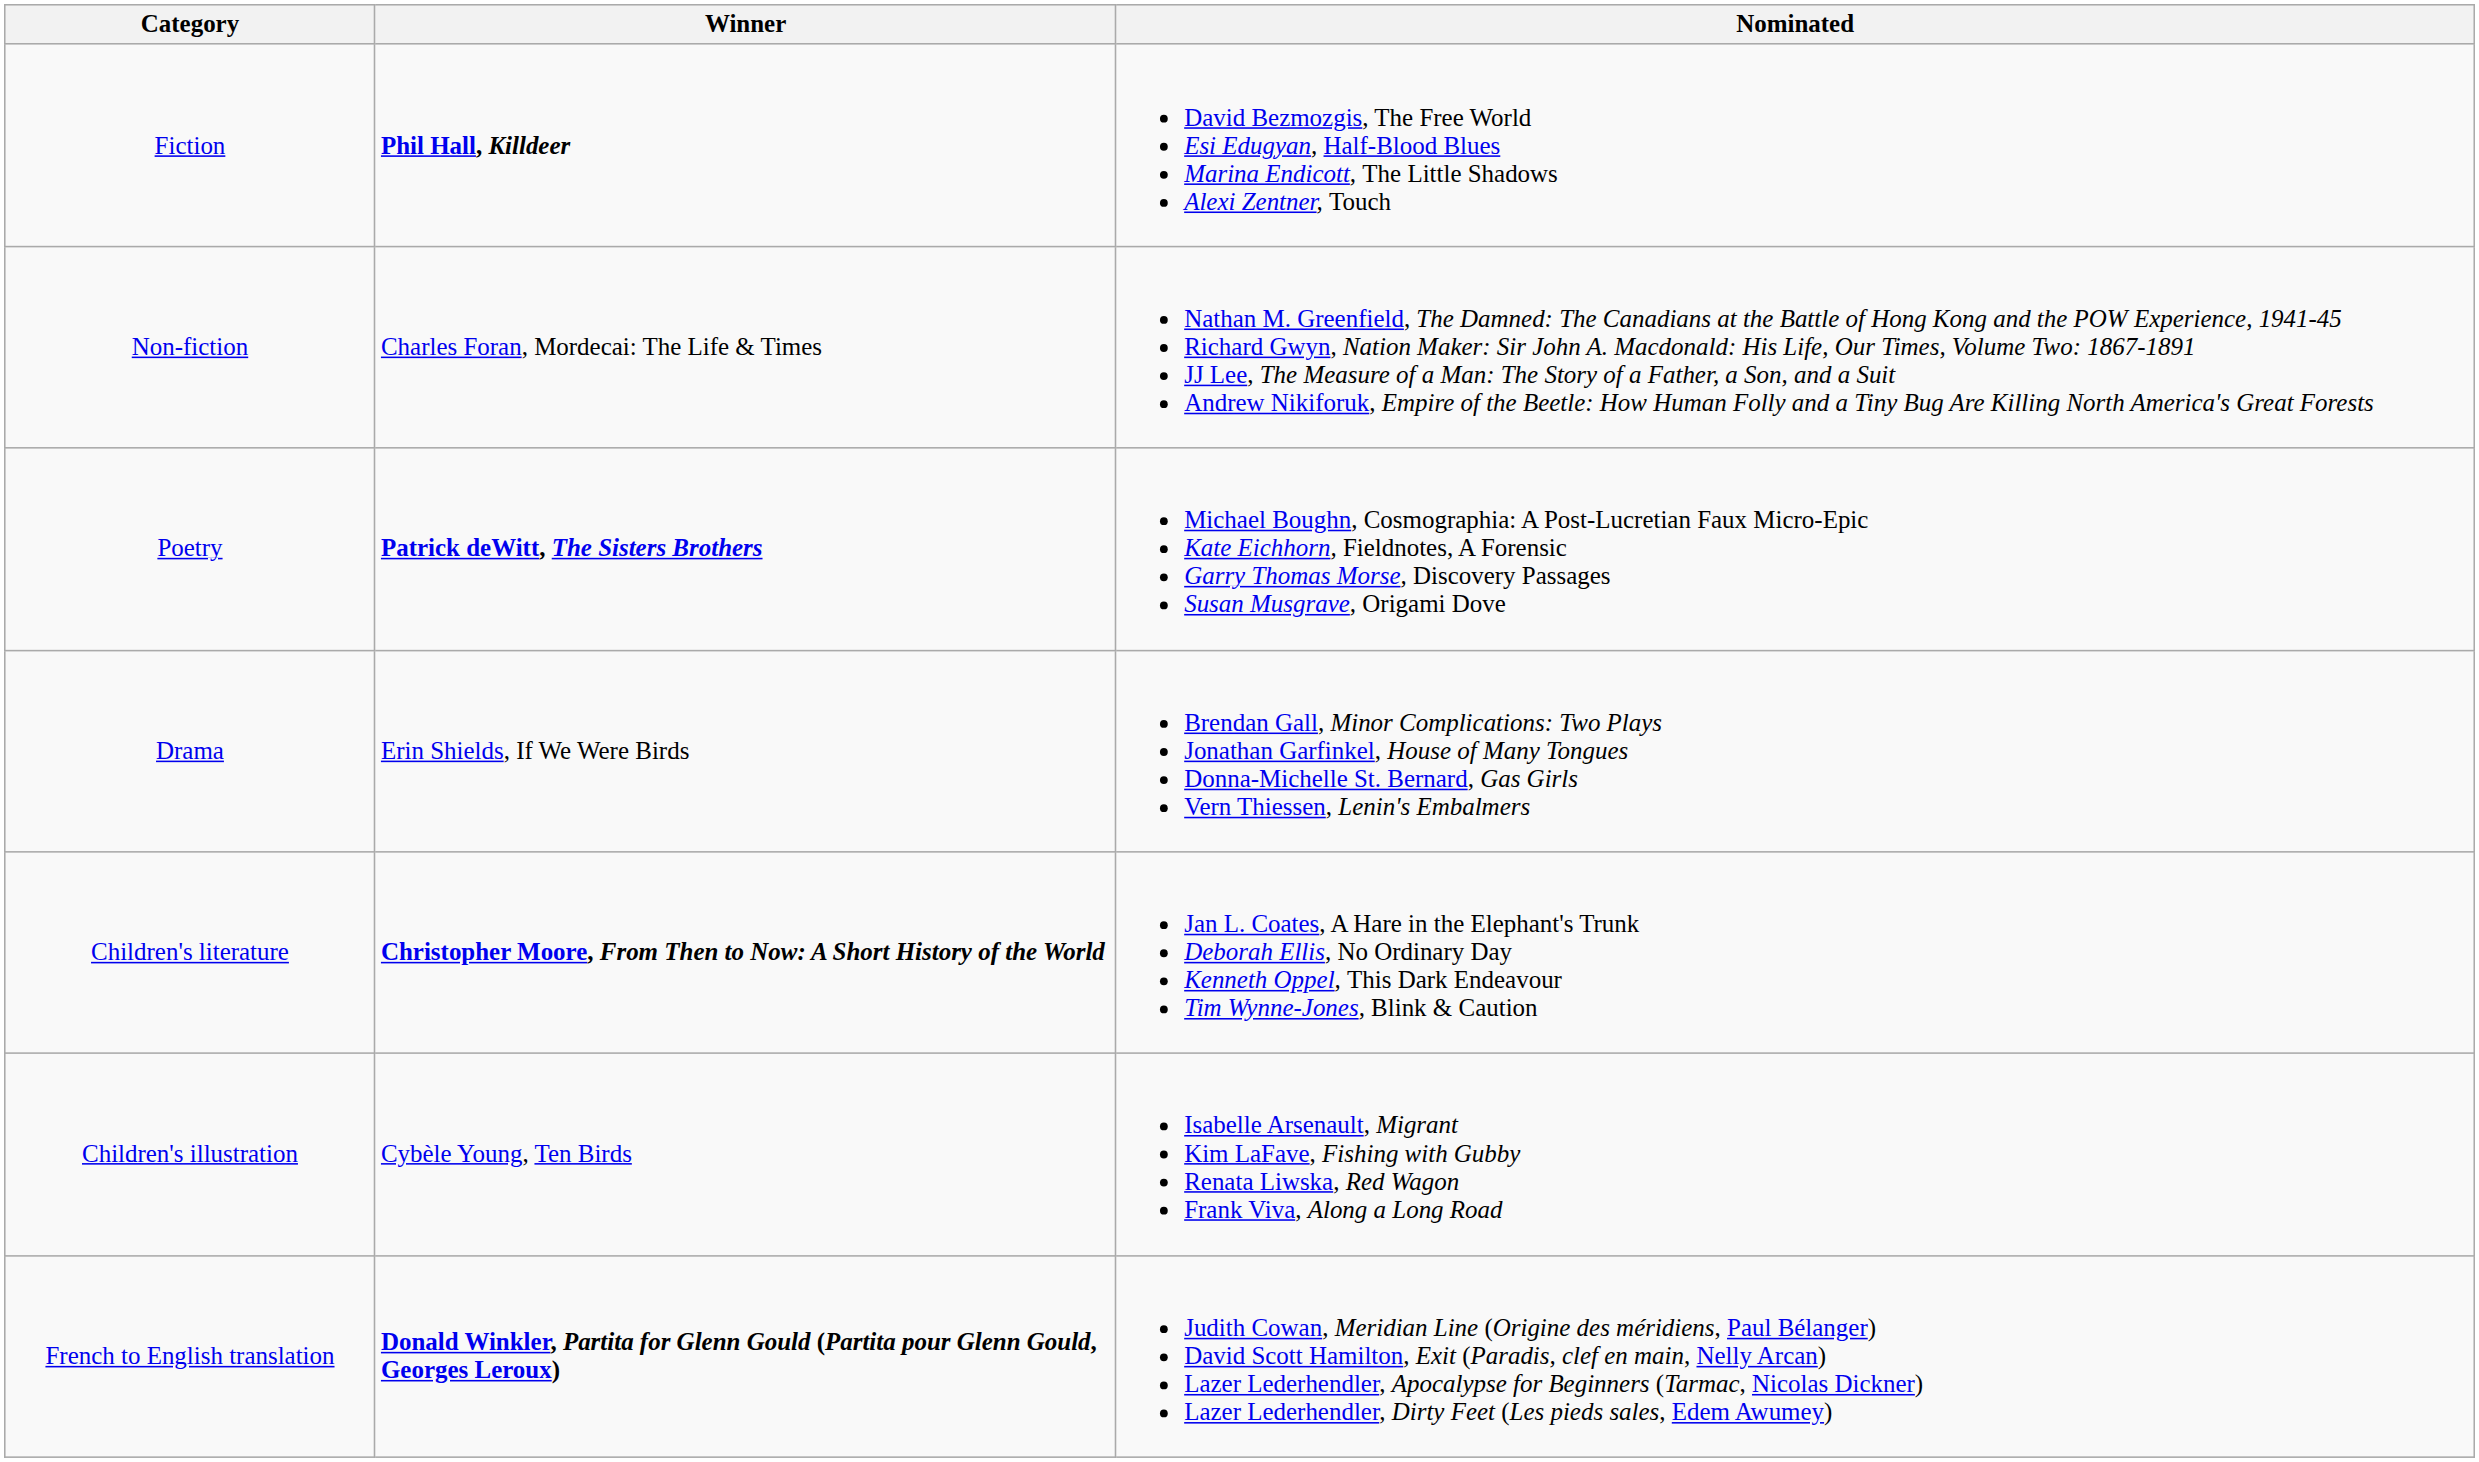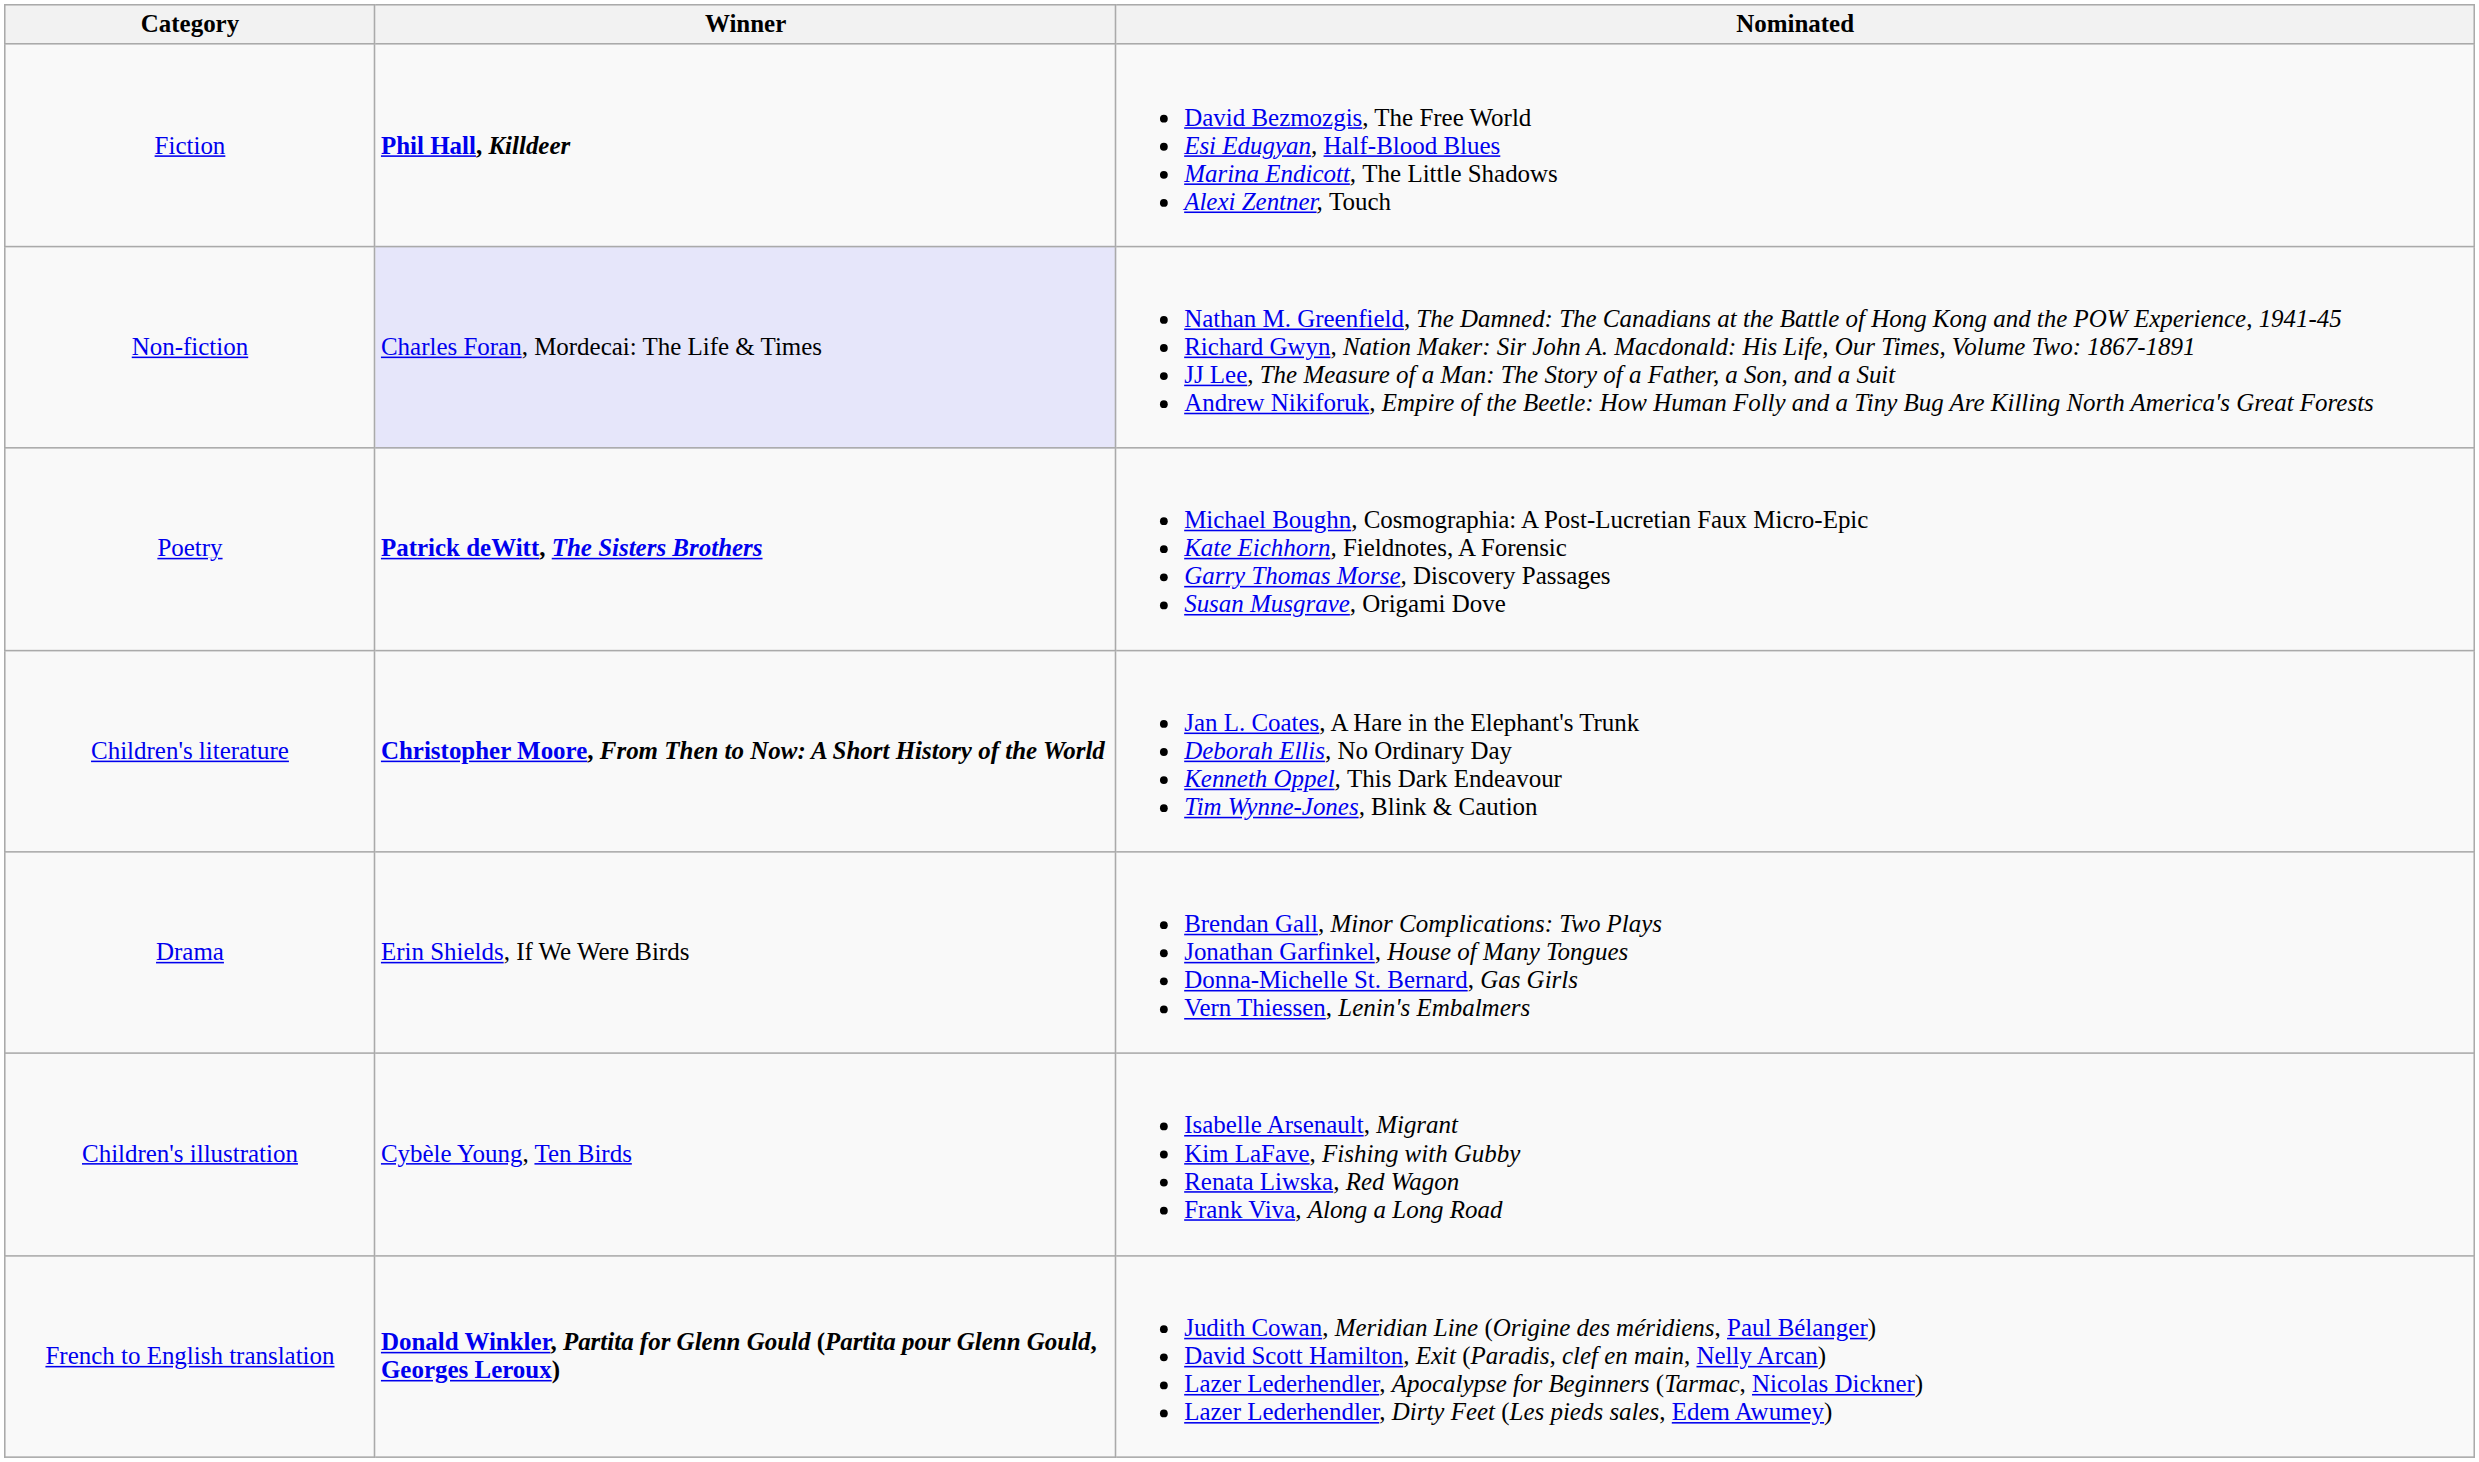 <table class="wikitable" width="100%">
 <tr>
 <th width=15%>Category</th>
 <th width=30%>Winner</th>
 <th width=55%>Nominated</th>
 </tr>
 <tr>
 <td align="center"><a href='#'>Fiction</a></td>
 <td> <strong><a href='#'>Phil Hall</a>, <em>Killdeer<strong><em></td>
 <td><br><ul><li><a href='#'>David Bezmozgis</a>, </em>The Free World<em></li><li><a href='#'>Esi Edugyan</a>, </em><a href='#'>Half-Blood Blues</a><em></li><li><a href='#'>Marina Endicott</a>, </em>The Little Shadows<em></li><li><a href='#'>Alexi Zentner</a>, </em>Touch<em></li></ul></td>
 </tr>
 <tr>
 <td align="center"><a href='#'>Non-fiction</a></td>
-<td> </strong><a href='#'>Charles Foran</a>, </em>Mordecai: The Life & Times</em></strong></td>
+<td style="background: lavender;"> </strong><a href='#'>Charles Foran</a>, </em>Mordecai: The Life & Times</em></strong></td>
 <td><br><ul><li><a href='#'>Nathan M. Greenfield</a>, <em>The Damned: The Canadians at the Battle of Hong Kong and the POW Experience, 1941-45</em></li><li><a href='#'>Richard Gwyn</a>, <em>Nation Maker: Sir John A. Macdonald: His Life, Our Times, Volume Two: 1867-1891</em></li><li><a href='#'>JJ Lee</a>, <em>The Measure of a Man: The Story of a Father, a Son, and a Suit</em></li><li><a href='#'>Andrew Nikiforuk</a>, <em>Empire of the Beetle: How Human Folly and a Tiny Bug Are Killing North America's Great Forests</em></li></ul></td>
 </tr>
 <tr>
 <td align="center"><a href='#'>Poetry</a></td>
 <td> <strong><a href='#'>Patrick deWitt</a>, <em><a href='#'>The Sisters Brothers</a><strong><em></td>
 <td><br><ul><li><a href='#'>Michael Boughn</a>, </em>Cosmographia: A Post-Lucretian Faux Micro-Epic<em></li><li><a href='#'>Kate Eichhorn</a>, </em>Fieldnotes, A Forensic<em></li><li><a href='#'>Garry Thomas Morse</a>, </em>Discovery Passages<em></li><li><a href='#'>Susan Musgrave</a>, </em>Origami Dove<em></li></ul></td>
 </tr>
 <tr>
+<td align="center"><a href='#'>Children's literature</a></td>
+<td> <strong><a href='#'>Christopher Moore</a>, <em>From Then to Now: A Short History of the World<strong><em></td>
+<td><br><ul><li><a href='#'>Jan L. Coates</a>, </em>A Hare in the Elephant's Trunk<em></li><li><a href='#'>Deborah Ellis</a>, </em>No Ordinary Day<em></li><li><a href='#'>Kenneth Oppel</a>, </em>This Dark Endeavour<em></li><li><a href='#'>Tim Wynne-Jones</a>, </em>Blink & Caution<em></li></ul></td>
+</tr>
+<tr>
 <td align="center"><a href='#'>Drama</a></td>
 <td> </strong><a href='#'>Erin Shields</a>, </em>If We Were Birds</em></strong></td>
 <td><br><ul><li><a href='#'>Brendan Gall</a>, <em>Minor Complications: Two Plays</em></li><li><a href='#'>Jonathan Garfinkel</a>, <em>House of Many Tongues</em></li><li><a href='#'>Donna-Michelle St. Bernard</a>, <em>Gas Girls</em></li><li><a href='#'>Vern Thiessen</a>, <em>Lenin's Embalmers</em></li></ul></td>
-</tr>
-<tr>
-<td align="center"><a href='#'>Children's literature</a></td>
-<td> <strong><a href='#'>Christopher Moore</a>, <em>From Then to Now: A Short History of the World<strong><em></td>
-<td><br><ul><li><a href='#'>Jan L. Coates</a>, </em>A Hare in the Elephant's Trunk<em></li><li><a href='#'>Deborah Ellis</a>, </em>No Ordinary Day<em></li><li><a href='#'>Kenneth Oppel</a>, </em>This Dark Endeavour<em></li><li><a href='#'>Tim Wynne-Jones</a>, </em>Blink & Caution<em></li></ul></td>
 </tr>
 <tr>
 <td align="center"><a href='#'>Children's illustration</a></td>
 <td> </strong><a href='#'>Cybèle Young</a>, </em><a href='#'>Ten Birds</a></em></strong></td>
 <td><br><ul><li><a href='#'>Isabelle Arsenault</a>, <em>Migrant</em></li><li><a href='#'>Kim LaFave</a>, <em>Fishing with Gubby</em></li><li><a href='#'>Renata Liwska</a>, <em>Red Wagon</em></li><li><a href='#'>Frank Viva</a>, <em>Along a Long Road</em></li></ul></td>
 </tr>
 <tr>
 <td align="center"><a href='#'>French to English translation</a></td>
 <td> <strong><a href='#'>Donald Winkler</a>, <em>Partita for Glenn Gould</em> (<em>Partita pour Glenn Gould</em>, <a href='#'>Georges Leroux</a>)</strong></td>
 <td><br><ul><li><a href='#'>Judith Cowan</a>, <em>Meridian Line</em> (<em>Origine des méridiens</em>, <a href='#'>Paul Bélanger</a>)</li><li><a href='#'>David Scott Hamilton</a>, <em>Exit</em> (<em>Paradis, clef en main</em>, <a href='#'>Nelly Arcan</a>)</li><li><a href='#'>Lazer Lederhendler</a>, <em>Apocalypse for Beginners</em> (<em>Tarmac</em>, <a href='#'>Nicolas Dickner</a>)</li><li><a href='#'>Lazer Lederhendler</a>, <em>Dirty Feet</em> (<em>Les pieds sales</em>, <a href='#'>Edem Awumey</a>)</li></ul></td>
 </tr>
 </table>
